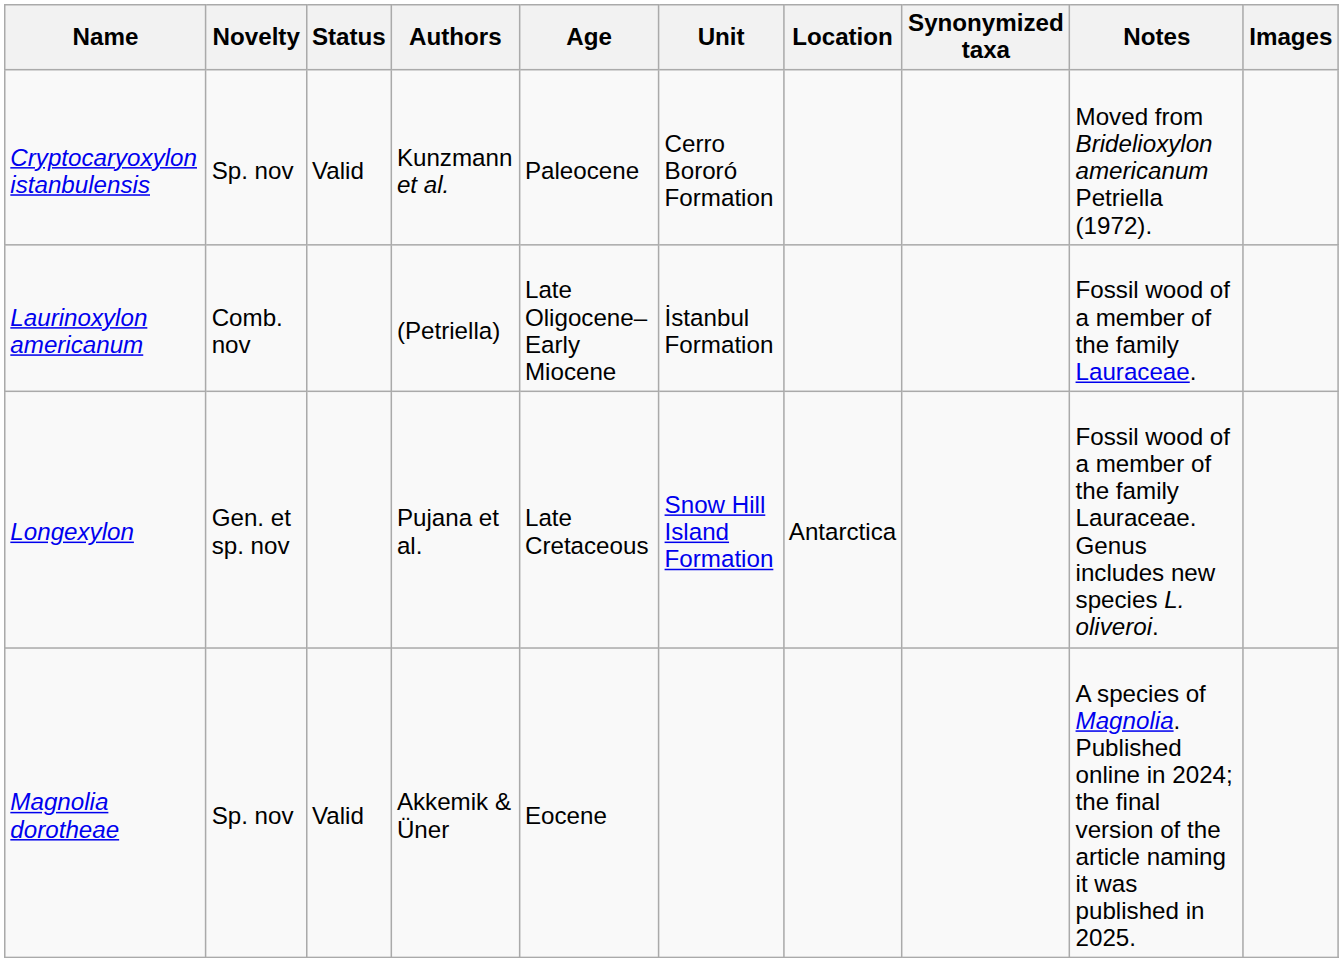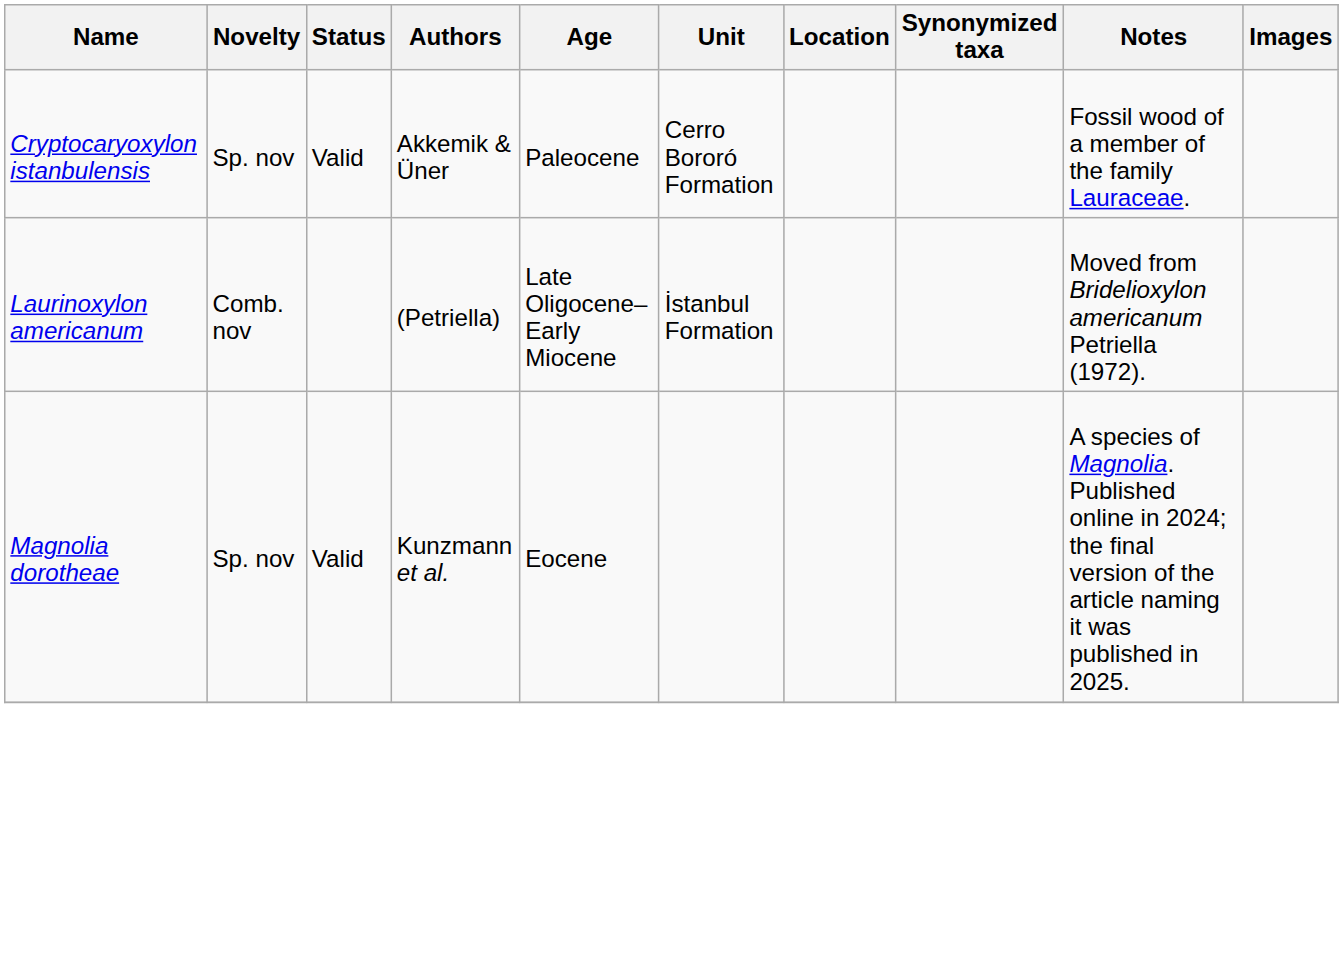 <table class="wikitable sortable" align="center" width="100%">
 <tr>
 <th>Name</th>
 <th>Novelty</th>
 <th>Status</th>
 <th>Authors</th>
 <th>Age</th>
 <th>Unit</th>
 <th>Location</th>
 <th>Synonymized taxa</th>
 <th>Notes</th>
 <th>Images</th>
 </tr>
 <tr>
 <td><br><em><a href='#'>Cryptocaryoxylon istanbulensis</a></em></td>
 <td><br>Sp. nov</td>
 <td><br>Valid</td>
-<td><br>Kunzmann <em>et al.</em></td>
+<td><br>Akkemik & Üner</td>
 <td><br>Paleocene</td>
 <td><br>Cerro Bororó Formation</td>
 <td><br></td>
 <td></td>
-<td><br>Moved from <em>Bridelioxylon americanum</em> Petriella (1972).</td>
+<td><br>Fossil wood of a member of the family <a href='#'>Lauraceae</a>.</td>
 <td></td>
 </tr>
 <tr>
 <td><br><em><a href='#'>Laurinoxylon americanum</a></em></td>
 <td><br>Comb. nov</td>
 <td></td>
 <td><br>(Petriella)</td>
 <td><br>Late Oligocene–Early Miocene</td>
 <td><br>İstanbul Formation</td>
 <td><br></td>
 <td></td>
-<td><br>Fossil wood of a member of the family <a href='#'>Lauraceae</a>.</td>
-<td></td>
-</tr>
-<tr>
-<td><br><em><a href='#'>Longexylon</a></em></td>
-<td><br>Gen. et sp. nov</td>
-<td></td>
-<td><br>Pujana et al.</td>
-<td><br>Late Cretaceous</td>
-<td><br><a href='#'>Snow Hill Island Formation</a></td>
-<td><br>Antarctica</td>
-<td></td>
-<td><br>Fossil wood of a member of the family Lauraceae. Genus includes new species <em>L. oliveroi</em>.</td>
+<td><br>Moved from <em>Bridelioxylon americanum</em> Petriella (1972).</td>
 <td></td>
 </tr>
 <tr>
 <td><br><em><a href='#'>Magnolia dorotheae</a></em></td>
 <td><br>Sp. nov</td>
 <td><br>Valid</td>
-<td><br>Akkemik & Üner</td>
+<td><br>Kunzmann <em>et al.</em></td>
 <td><br>Eocene</td>
 <td></td>
 <td><br></td>
 <td></td>
 <td><br>A species of <em><a href='#'>Magnolia</a></em>. Published online in 2024; the final version of the article naming it was published in 2025.</td>
 <td></td>
 </tr>
 <tr>
 </tr>
 </table>
